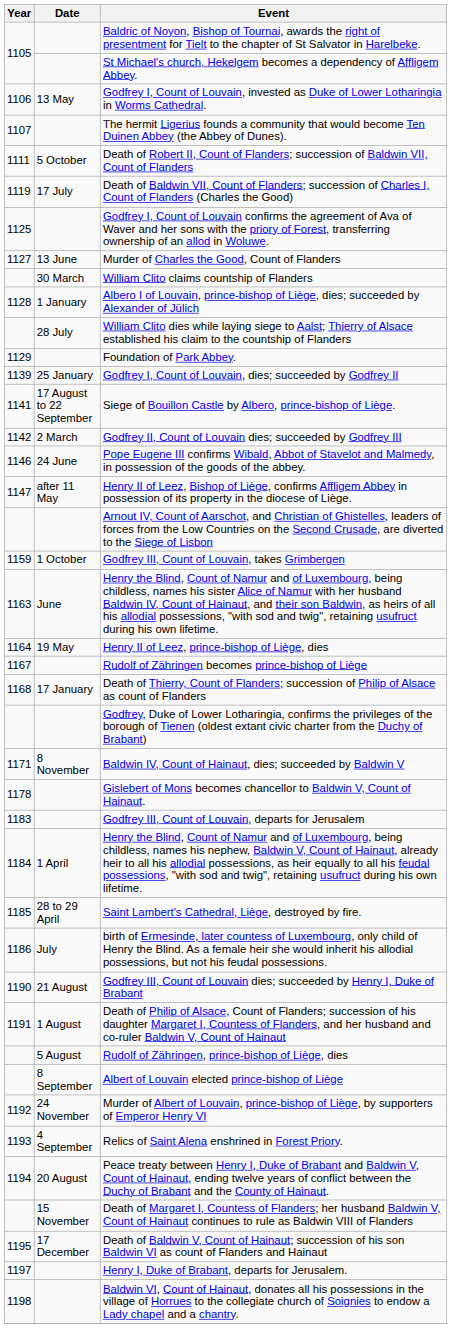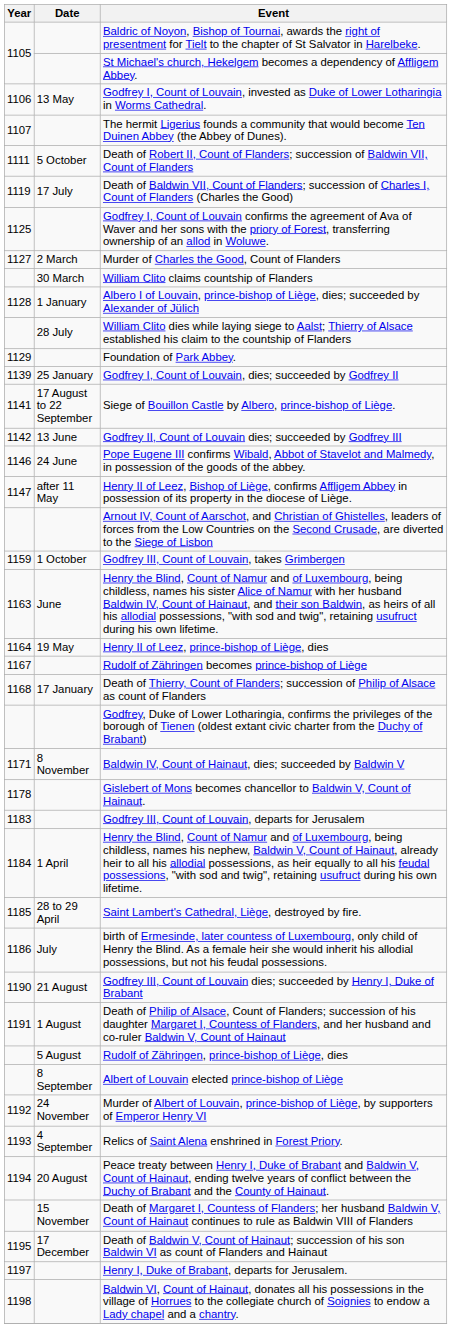 <table class="wikitable" width="100%">
 <tr>
 <th style="width:6%">Year</th>
 <th style="width:15%">Date</th>
 <th>Event</th>
 </tr>
 <tr>
 <td rowspan="2">1105</td>
 <td></td>
 <td><a href='#'>Baldric of Noyon</a>, <a href='#'>Bishop of Tournai</a>, awards the <a href='#'>right of presentment</a> for <a href='#'>Tielt</a> to the chapter of St Salvator in <a href='#'>Harelbeke</a>.</td>
 </tr>
 <tr>
 <td></td>
 <td><a href='#'>St Michael's church, Hekelgem</a> becomes a dependency of <a href='#'>Affligem Abbey</a>.</td>
 </tr>
 <tr>
 <td>1106</td>
 <td>13 May</td>
 <td><a href='#'>Godfrey I, Count of Louvain</a>, invested as <a href='#'>Duke of Lower Lotharingia</a> in <a href='#'>Worms Cathedral</a>.</td>
 </tr>
 <tr>
 <td>1107</td>
 <td></td>
 <td>The hermit <a href='#'>Ligerius</a> founds a community that would become <a href='#'>Ten Duinen Abbey</a> (the Abbey of Dunes).</td>
 </tr>
 <tr>
 <td>1111</td>
 <td>5 October</td>
 <td>Death of <a href='#'>Robert II, Count of Flanders</a>; succession of <a href='#'>Baldwin VII, Count of Flanders</a></td>
 </tr>
 <tr>
 <td>1119</td>
 <td>17 July</td>
 <td>Death of <a href='#'>Baldwin VII, Count of Flanders</a>; succession of <a href='#'>Charles I, Count of Flanders</a> (Charles the Good)</td>
 </tr>
 <tr>
 <td>1125</td>
 <td></td>
 <td><a href='#'>Godfrey I, Count of Louvain</a> confirms the agreement of Ava of Waver and her sons with the <a href='#'>priory of Forest</a>, transferring ownership of an <a href='#'>allod</a> in <a href='#'>Woluwe</a>.</td>
 </tr>
 <tr>
 <td>1127</td>
-<td>13 June</td>
+<td>2 March</td>
 <td>Murder of <a href='#'>Charles the Good</a>, Count of Flanders</td>
 </tr>
 <tr>
 <td></td>
 <td>30 March</td>
 <td><a href='#'>William Clito</a> claims countship of Flanders</td>
 </tr>
 <tr>
 <td>1128</td>
 <td>1 January</td>
 <td><a href='#'>Albero I of Louvain</a>, <a href='#'>prince-bishop of Liège</a>, dies; succeeded by <a href='#'>Alexander of Jülich</a></td>
 </tr>
 <tr>
 <td></td>
 <td>28 July</td>
 <td><a href='#'>William Clito</a> dies while laying siege to <a href='#'>Aalst</a>; <a href='#'>Thierry of Alsace</a> established his claim to the countship of Flanders</td>
 </tr>
 <tr>
 <td>1129</td>
 <td></td>
 <td>Foundation of <a href='#'>Park Abbey</a>.</td>
 </tr>
 <tr>
 <td>1139</td>
 <td>25 January</td>
 <td><a href='#'>Godfrey I, Count of Louvain</a>, dies; succeeded by <a href='#'>Godfrey II</a></td>
 </tr>
 <tr>
 <td>1141</td>
 <td>17 August to 22 September</td>
 <td>Siege of <a href='#'>Bouillon Castle</a> by <a href='#'>Albero</a>, <a href='#'>prince-bishop of Liège</a>.</td>
 </tr>
 <tr>
 <td>1142</td>
-<td>2 March</td>
+<td>13 June</td>
 <td><a href='#'>Godfrey II, Count of Louvain</a> dies; succeeded by <a href='#'>Godfrey III</a></td>
 </tr>
 <tr>
 <td>1146</td>
 <td>24 June</td>
 <td><a href='#'>Pope Eugene III</a> confirms <a href='#'>Wibald</a>, <a href='#'>Abbot of Stavelot and Malmedy</a>, in possession of the goods of the abbey.</td>
 </tr>
 <tr>
 <td>1147</td>
 <td>after 11 May</td>
 <td><a href='#'>Henry II of Leez</a>, <a href='#'>Bishop of Liège</a>, confirms <a href='#'>Affligem Abbey</a> in possession of its property in the diocese of Liège.</td>
 </tr>
 <tr>
 <td></td>
 <td></td>
 <td><a href='#'>Arnout IV, Count of Aarschot</a>, and <a href='#'>Christian of Ghistelles</a>, leaders of forces from the Low Countries on the <a href='#'>Second Crusade</a>, are diverted to the <a href='#'>Siege of Lisbon</a></td>
 </tr>
 <tr>
 <td>1159</td>
 <td>1 October</td>
 <td><a href='#'>Godfrey III, Count of Louvain</a>, takes <a href='#'>Grimbergen</a></td>
 </tr>
 <tr>
 <td>1163</td>
 <td>June</td>
 <td><a href='#'>Henry the Blind</a>, <a href='#'>Count of Namur</a> and <a href='#'>of Luxembourg</a>, being childless, names his sister <a href='#'>Alice of Namur</a> with her husband <a href='#'>Baldwin IV, Count of Hainaut</a>, and <a href='#'>their son Baldwin</a>, as heirs of all his <a href='#'>allodial</a> possessions, "with sod and twig", retaining <a href='#'>usufruct</a> during his own lifetime.</td>
 </tr>
 <tr>
 <td>1164</td>
 <td>19 May</td>
 <td><a href='#'>Henry II of Leez</a>, <a href='#'>prince-bishop of Liège</a>, dies</td>
 </tr>
 <tr>
 <td>1167</td>
 <td></td>
 <td><a href='#'>Rudolf of Zähringen</a> becomes <a href='#'>prince-bishop of Liège</a></td>
 </tr>
 <tr>
 <td>1168</td>
 <td>17 January</td>
 <td>Death of <a href='#'>Thierry, Count of Flanders</a>; succession of <a href='#'>Philip of Alsace</a> as count of Flanders</td>
 </tr>
 <tr>
 <td></td>
 <td></td>
 <td><a href='#'>Godfrey</a>, Duke of Lower Lotharingia, confirms the privileges of the borough of <a href='#'>Tienen</a> (oldest extant civic charter from the <a href='#'>Duchy of Brabant</a>)</td>
 </tr>
 <tr>
 <td>1171</td>
 <td>8 November</td>
 <td><a href='#'>Baldwin IV, Count of Hainaut</a>, dies; succeeded by <a href='#'>Baldwin V</a></td>
 </tr>
 <tr>
 <td>1178</td>
 <td></td>
 <td><a href='#'>Gislebert of Mons</a> becomes chancellor to <a href='#'>Baldwin V, Count of Hainaut</a>.</td>
 </tr>
 <tr>
 <td>1183</td>
 <td></td>
 <td><a href='#'>Godfrey III, Count of Louvain</a>, departs for Jerusalem</td>
 </tr>
 <tr>
 <td>1184</td>
 <td>1 April</td>
 <td><a href='#'>Henry the Blind</a>, <a href='#'>Count of Namur</a> and <a href='#'>of Luxembourg</a>, being childless, names his nephew, <a href='#'>Baldwin V, Count of Hainaut</a>, already heir to all his <a href='#'>allodial</a> possessions, as heir equally to all his <a href='#'>feudal possessions</a>, "with sod and twig", retaining <a href='#'>usufruct</a> during his own lifetime.</td>
 </tr>
 <tr>
 <td>1185</td>
 <td>28 to 29 April</td>
 <td><a href='#'>Saint Lambert's Cathedral, Liège</a>, destroyed by fire.</td>
 </tr>
 <tr>
 <td>1186</td>
 <td>July</td>
 <td>birth of <a href='#'>Ermesinde, later countess of Luxembourg</a>, only child of Henry the Blind. As a female heir she would inherit his allodial possessions, but not his feudal possessions.</td>
 </tr>
 <tr>
 <td>1190</td>
 <td>21 August</td>
 <td><a href='#'>Godfrey III, Count of Louvain</a> dies; succeeded by <a href='#'>Henry I, Duke of Brabant</a></td>
 </tr>
 <tr>
 <td>1191</td>
 <td>1 August</td>
 <td>Death of <a href='#'>Philip of Alsace</a>, Count of Flanders; succession of his daughter <a href='#'>Margaret I, Countess of Flanders</a>, and her husband and co-ruler <a href='#'>Baldwin V, Count of Hainaut</a></td>
 </tr>
 <tr>
 <td></td>
 <td>5 August</td>
 <td><a href='#'>Rudolf of Zähringen</a>, <a href='#'>prince-bishop of Liège</a>, dies</td>
 </tr>
 <tr>
 <td></td>
 <td>8 September</td>
 <td><a href='#'>Albert of Louvain</a> elected <a href='#'>prince-bishop of Liège</a></td>
 </tr>
 <tr>
 <td>1192</td>
 <td>24 November</td>
 <td>Murder of <a href='#'>Albert of Louvain</a>, <a href='#'>prince-bishop of Liège</a>, by supporters of <a href='#'>Emperor Henry VI</a></td>
 </tr>
 <tr>
 <td>1193</td>
 <td>4 September</td>
 <td>Relics of <a href='#'>Saint Alena</a> enshrined in <a href='#'>Forest Priory</a>.</td>
 </tr>
 <tr>
 <td>1194</td>
 <td>20 August</td>
 <td>Peace treaty between <a href='#'>Henry I, Duke of Brabant</a> and <a href='#'>Baldwin V, Count of Hainaut</a>, ending twelve years of conflict between the <a href='#'>Duchy of Brabant</a> and the <a href='#'>County of Hainaut</a>.</td>
 </tr>
 <tr>
 <td></td>
 <td>15 November</td>
 <td>Death of <a href='#'>Margaret I, Countess of Flanders</a>; her husband <a href='#'>Baldwin V, Count of Hainaut</a> continues to rule as Baldwin VIII of Flanders</td>
 </tr>
 <tr>
 <td>1195</td>
 <td>17 December</td>
 <td>Death of <a href='#'>Baldwin V, Count of Hainaut</a>; succession of his son <a href='#'>Baldwin VI</a> as count of Flanders and Hainaut</td>
 </tr>
 <tr>
 <td>1197</td>
 <td></td>
 <td><a href='#'>Henry I, Duke of Brabant</a>, departs for Jerusalem.</td>
 </tr>
 <tr>
 <td>1198</td>
 <td></td>
 <td><a href='#'>Baldwin VI</a>, <a href='#'>Count of Hainaut</a>, donates all his possessions in the village of <a href='#'>Horrues</a> to the collegiate church of <a href='#'>Soignies</a> to endow a <a href='#'>Lady chapel</a> and a <a href='#'>chantry</a>.</td>
 </tr>
 <tr>
 </tr>
 </table>
